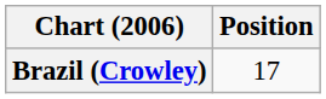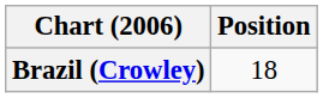 <table class="wikitable sortable plainrowheaders">
 <tr>
 <th scope="col">Chart (2006)</th>
 <th scope="col">Position</th>
 </tr>
 <tr>
 <th scope="row">Brazil (<a href='#'>Crowley</a>)<br></th>
-<td style="text-align:center;">17</td>
+<td style="text-align:center;">18</td>
 </tr>
 </table>
